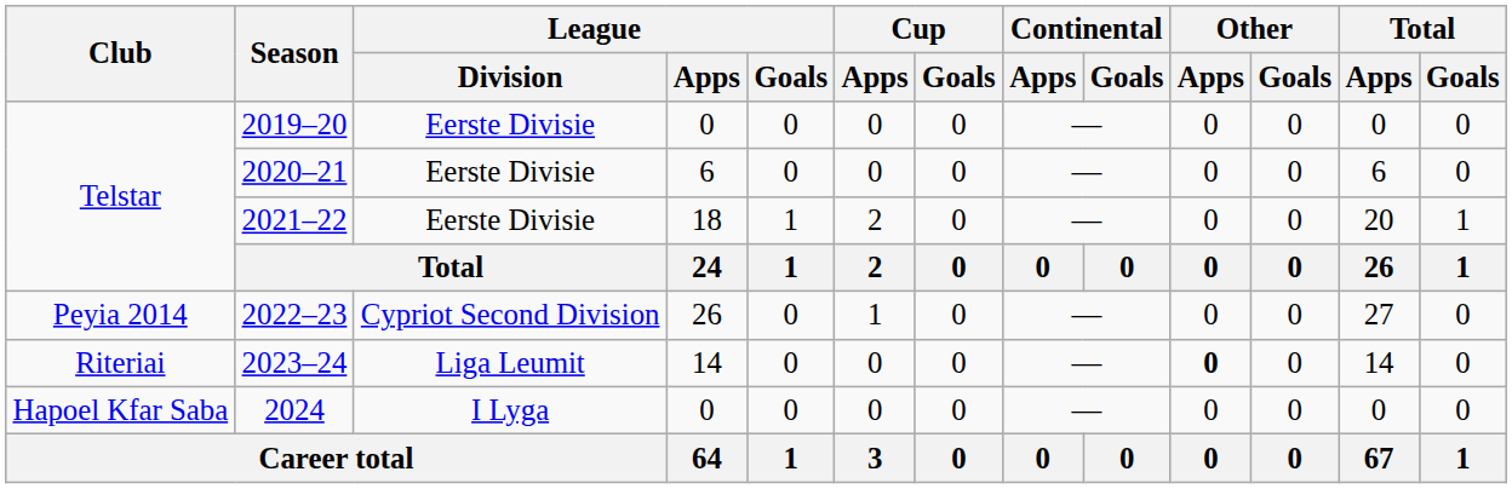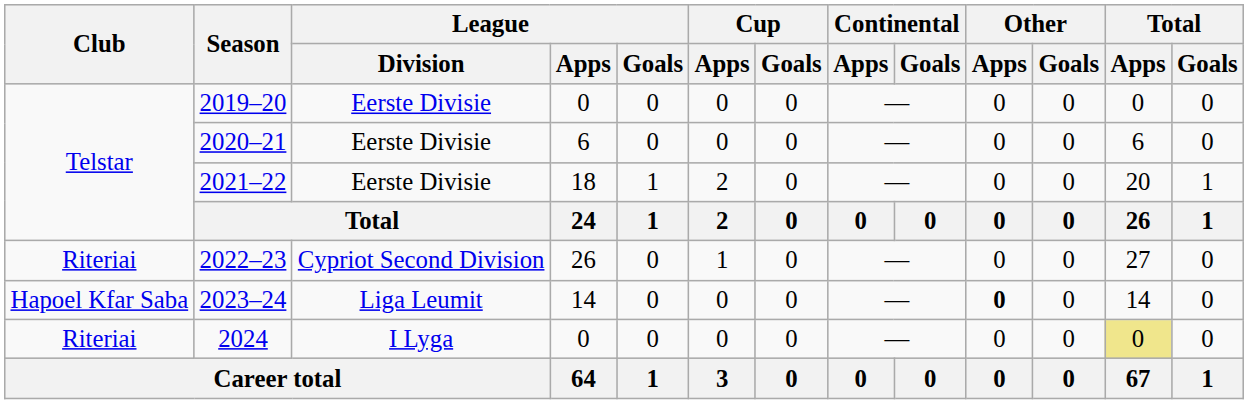 <table class="wikitable" style="text-align:center">
 <tr>
 <th rowspan="2">Club</th>
 <th rowspan="2">Season</th>
 <th colspan="3">League</th>
 <th colspan="2">Cup</th>
 <th colspan="2">Continental</th>
 <th colspan="2">Other</th>
 <th colspan="2">Total</th>
 </tr>
 <tr>
 <th>Division</th>
 <th>Apps</th>
 <th>Goals</th>
 <th>Apps</th>
 <th>Goals</th>
 <th>Apps</th>
 <th>Goals</th>
 <th>Apps</th>
 <th>Goals</th>
 <th>Apps</th>
 <th>Goals</th>
 </tr>
 <tr>
 <td rowspan="4"><a href='#'>Telstar</a></td>
 <td><a href='#'>2019–20</a></td>
 <td><a href='#'>Eerste Divisie</a></td>
 <td>0</td>
 <td>0</td>
 <td>0</td>
 <td>0</td>
 <td colspan="2">—</td>
 <td>0</td>
 <td>0</td>
 <td>0</td>
 <td>0</td>
 </tr>
 <tr>
 <td><a href='#'>2020–21</a></td>
 <td>Eerste Divisie</td>
 <td>6</td>
 <td>0</td>
 <td>0</td>
 <td>0</td>
 <td colspan="2">—</td>
 <td>0</td>
 <td>0</td>
 <td>6</td>
 <td>0</td>
 </tr>
 <tr>
 <td><a href='#'>2021–22</a></td>
 <td>Eerste Divisie</td>
 <td>18</td>
 <td>1</td>
 <td>2</td>
 <td>0</td>
 <td colspan="2">—</td>
 <td>0</td>
 <td>0</td>
 <td>20</td>
 <td>1</td>
 </tr>
 <tr>
 <th colspan=2>Total</th>
 <th>24</th>
 <th>1</th>
 <th>2</th>
 <th>0</th>
 <th>0</th>
 <th>0</th>
 <th>0</th>
 <th>0</th>
 <th>26</th>
 <th>1</th>
 </tr>
 <tr>
-<td><a href='#'>Peyia 2014</a></td>
+<td rowspan="1"><a href='#'>Riteriai</a></td>
 <td><a href='#'>2022–23</a></td>
 <td><a href='#'>Cypriot Second Division</a></td>
 <td>26</td>
 <td>0</td>
 <td>1</td>
 <td>0</td>
 <td colspan="2">—</td>
 <td>0</td>
 <td>0</td>
 <td>27</td>
 <td>0</td>
 </tr>
 <tr>
-<td rowspan="1"><a href='#'>Riteriai</a></td>
+<td rowspan="1"><a href='#'>Hapoel Kfar Saba</a></td>
 <td><a href='#'>2023–24</a></td>
 <td><a href='#'>Liga Leumit</a></td>
 <td>14</td>
 <td>0</td>
 <td>0</td>
 <td>0</td>
 <td colspan="2">—</td>
 <td><strong>0</strong></td>
 <td>0</td>
 <td>14</td>
 <td>0</td>
 </tr>
 <tr>
-<td rowspan="1"><a href='#'>Hapoel Kfar Saba</a></td>
+<td rowspan="1"><a href='#'>Riteriai</a></td>
 <td><a href='#'>2024</a></td>
 <td><a href='#'>I Lyga</a></td>
 <td>0</td>
 <td>0</td>
 <td>0</td>
 <td>0</td>
 <td colspan="2">—</td>
 <td>0</td>
 <td>0</td>
-<td>0</td>
+<td style="background: khaki;">0</td>
 <td>0</td>
 </tr>
 <tr>
 <th colspan=3>Career total</th>
 <th>64</th>
 <th>1</th>
 <th>3</th>
 <th>0</th>
 <th>0</th>
 <th>0</th>
 <th>0</th>
 <th>0</th>
 <th>67</th>
 <th>1</th>
 </tr>
 </table>
